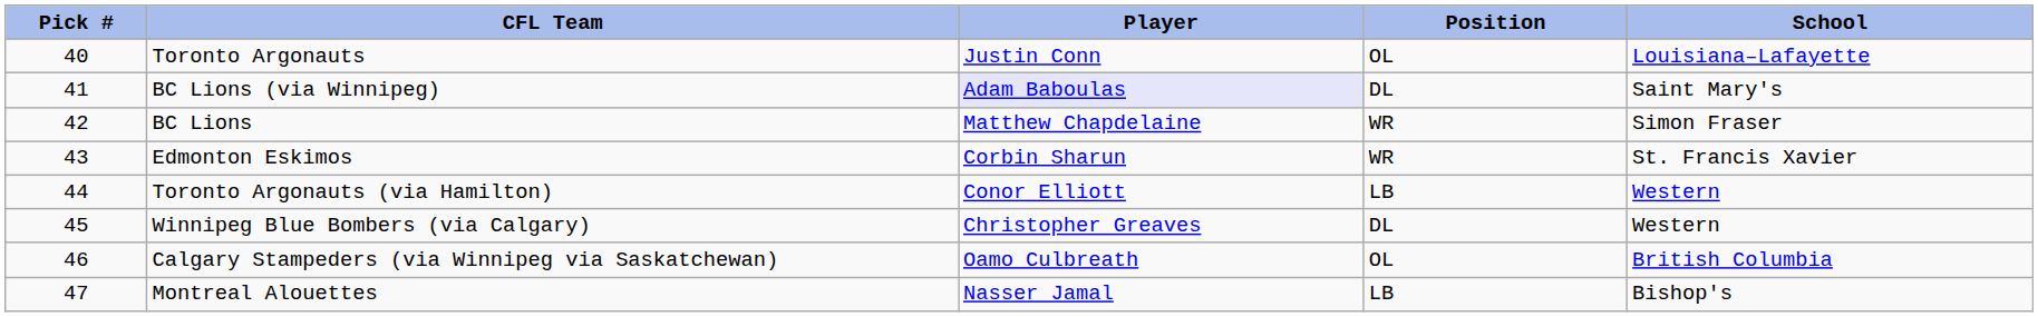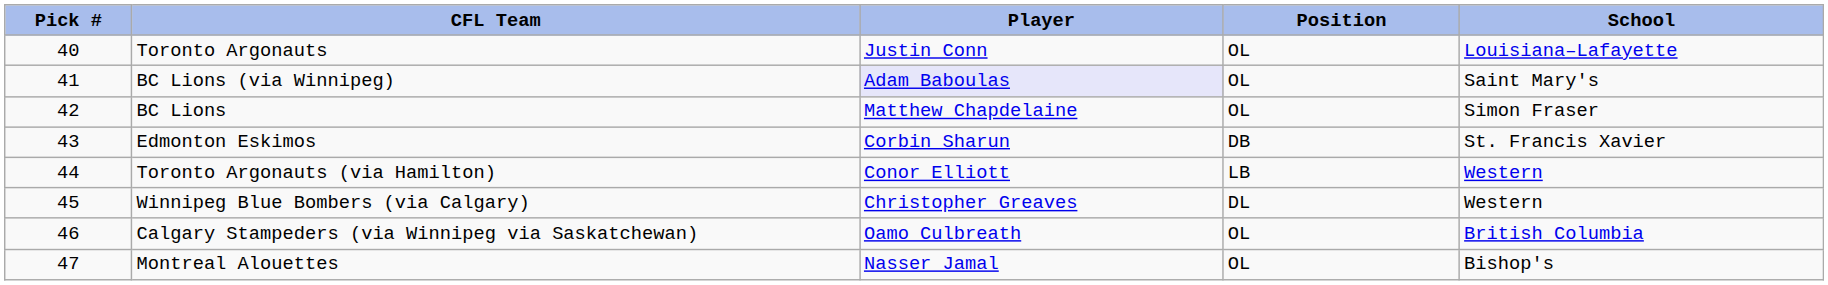 <table class="wikitable" style="width: 100%">
 <tr>
 <th style="background:#A8BDEC;" width=7%>Pick #</th>
 <th width=40% style="background:#A8BDEC;">CFL Team</th>
 <th width=20% style="background:#A8BDEC;">Player</th>
 <th width=13% style="background:#A8BDEC;">Position</th>
 <th width=20% style="background:#A8BDEC;">School</th>
 </tr>
 <tr>
 <td align=center>40</td>
 <td>Toronto Argonauts</td>
 <td><a href='#'>Justin Conn</a></td>
 <td>OL</td>
 <td><a href='#'>Louisiana–Lafayette</a></td>
 </tr>
 <tr>
 <td align=center>41</td>
 <td>BC Lions (via Winnipeg)</td>
 <td style="background: lavender;"><a href='#'>Adam Baboulas</a></td>
-<td>DL</td>
+<td>OL</td>
 <td>Saint Mary's</td>
 </tr>
 <tr>
 <td align=center>42</td>
 <td>BC Lions</td>
 <td><a href='#'>Matthew Chapdelaine</a></td>
-<td>WR</td>
+<td>OL</td>
 <td>Simon Fraser</td>
 </tr>
 <tr>
 <td align=center>43</td>
 <td>Edmonton Eskimos</td>
 <td><a href='#'>Corbin Sharun</a></td>
-<td>WR</td>
+<td>DB</td>
 <td>St. Francis Xavier</td>
 </tr>
 <tr>
 <td align=center>44</td>
 <td>Toronto Argonauts (via Hamilton)</td>
 <td><a href='#'>Conor Elliott</a></td>
 <td>LB</td>
 <td><a href='#'>Western</a></td>
 </tr>
 <tr>
 <td align=center>45</td>
 <td>Winnipeg Blue Bombers (via Calgary)</td>
 <td><a href='#'>Christopher Greaves</a></td>
 <td>DL</td>
 <td>Western</td>
 </tr>
 <tr>
 <td align=center>46</td>
 <td>Calgary Stampeders (via Winnipeg via Saskatchewan)</td>
 <td><a href='#'>Oamo Culbreath</a></td>
 <td>OL</td>
 <td><a href='#'>British Columbia</a></td>
 </tr>
 <tr>
 <td align=center>47</td>
 <td>Montreal Alouettes</td>
 <td><a href='#'>Nasser Jamal</a></td>
-<td>LB</td>
+<td>OL</td>
 <td>Bishop's</td>
 </tr>
 </table>
